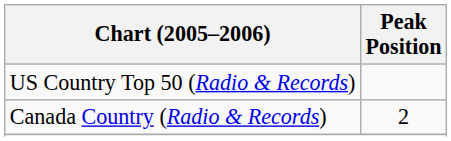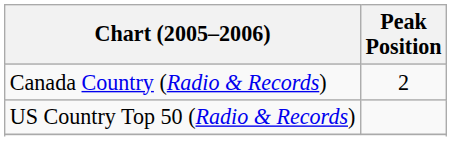 <table class="wikitable sortable">
 <tr>
 <th>Chart (2005–2006)</th>
 <th>Peak<br>Position</th>
 </tr>
 <tr>
+<td align="left">Canada <a href='#'>Country</a> (<em><a href='#'>Radio & Records</a></em>)</td>
+<td align="center">2</td>
+</tr>
+<tr>
 <td>US Country Top 50 (<em><a href='#'>Radio & Records</a></em>)</td>
 <td></td>
-</tr>
-<tr>
-<td align="left">Canada <a href='#'>Country</a> (<em><a href='#'>Radio & Records</a></em>)</td>
-<td align="center">2</td>
 </tr>
 <tr>
 </tr>
 <tr>
 </tr>
 <tr>
 </tr>
 </table>
